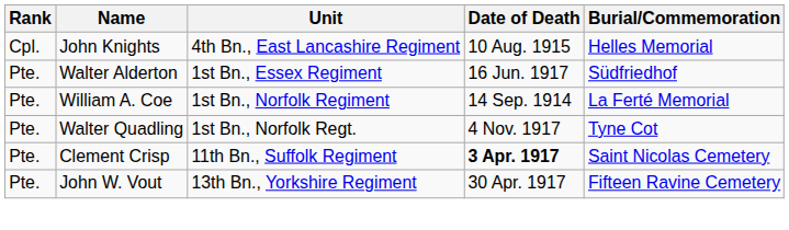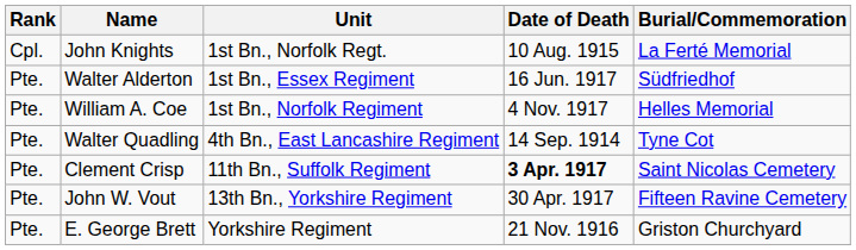 <table class="wikitable">
 <tr>
 <th>Rank</th>
 <th>Name</th>
 <th>Unit</th>
 <th>Date of Death</th>
 <th>Burial/Commemoration</th>
 </tr>
 <tr>
 <td>Cpl.</td>
 <td>John Knights</td>
-<td>4th Bn., <a href='#'>East Lancashire Regiment</a></td>
+<td>1st Bn., Norfolk Regt.</td>
 <td>10 Aug. 1915</td>
-<td><a href='#'>Helles Memorial</a></td>
+<td><a href='#'>La Ferté Memorial</a></td>
 </tr>
 <tr>
 <td>Pte.</td>
 <td>Walter Alderton</td>
 <td>1st Bn., <a href='#'>Essex Regiment</a></td>
 <td>16 Jun. 1917</td>
 <td><a href='#'>Südfriedhof</a></td>
 </tr>
 <tr>
 <td>Pte.</td>
 <td>William A. Coe</td>
 <td>1st Bn., <a href='#'>Norfolk Regiment</a></td>
-<td>14 Sep. 1914</td>
-<td><a href='#'>La Ferté Memorial</a></td>
+<td>4 Nov. 1917</td>
+<td><a href='#'>Helles Memorial</a></td>
 </tr>
 <tr>
 <td>Pte.</td>
 <td>Walter Quadling</td>
-<td>1st Bn., Norfolk Regt.</td>
-<td>4 Nov. 1917</td>
+<td>4th Bn., <a href='#'>East Lancashire Regiment</a></td>
+<td>14 Sep. 1914</td>
 <td><a href='#'>Tyne Cot</a></td>
 </tr>
 <tr>
 <td>Pte.</td>
 <td>Clement Crisp</td>
 <td>11th Bn., <a href='#'>Suffolk Regiment</a></td>
 <td><strong>3 Apr. 1917</strong></td>
 <td><a href='#'>Saint Nicolas Cemetery</a></td>
 </tr>
 <tr>
 <td>Pte.</td>
 <td>John W. Vout</td>
 <td>13th Bn., <a href='#'>Yorkshire Regiment</a></td>
 <td>30 Apr. 1917</td>
 <td><a href='#'>Fifteen Ravine Cemetery</a></td>
 </tr>
+<tr>
+<td>Pte.</td>
+<td>E. George Brett</td>
+<td>Yorkshire Regiment</td>
+<td>21 Nov. 1916</td>
+<td>Griston Churchyard</td>
+</tr>
 </table>
